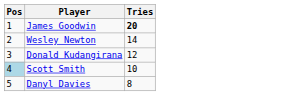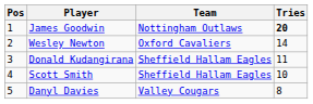 <table class="wikitable">
 <tr>
 <th>Pos</th>
 <th>Player</th>
+<th>Team</th>
 <th>Tries</th>
 </tr>
 <tr>
 <td>1</td>
 <td><a href='#'>James Goodwin</a></td>
+<td><a href='#'>Nottingham Outlaws</a></td>
 <td><strong>20</strong></td>
 </tr>
 <tr>
 <td>2</td>
 <td><a href='#'>Wesley Newton</a></td>
+<td><a href='#'>Oxford Cavaliers</a></td>
 <td>14</td>
 </tr>
 <tr>
 <td>3</td>
 <td><a href='#'>Donald Kudangirana</a></td>
-<td>12</td>
+<td><a href='#'>Sheffield Hallam Eagles</a></td>
+<td>11</td>
 </tr>
 <tr>
-<td style="background: lightblue;">4</td>
+<td>4</td>
 <td><a href='#'>Scott Smith</a></td>
+<td><a href='#'>Sheffield Hallam Eagles</a></td>
 <td>10</td>
 </tr>
 <tr>
 <td>5</td>
 <td><a href='#'>Danyl Davies</a></td>
+<td><a href='#'>Valley Cougars</a></td>
 <td>8</td>
 </tr>
 </table>
